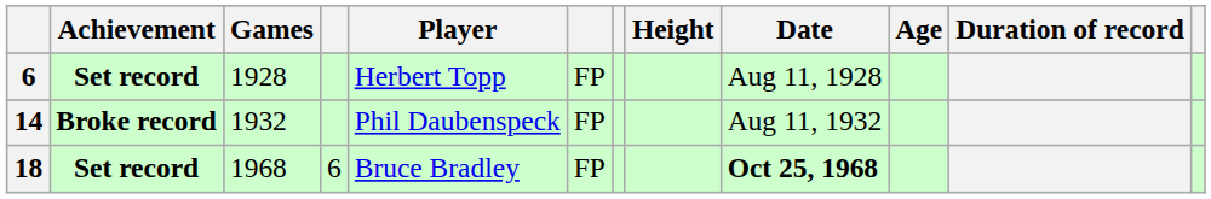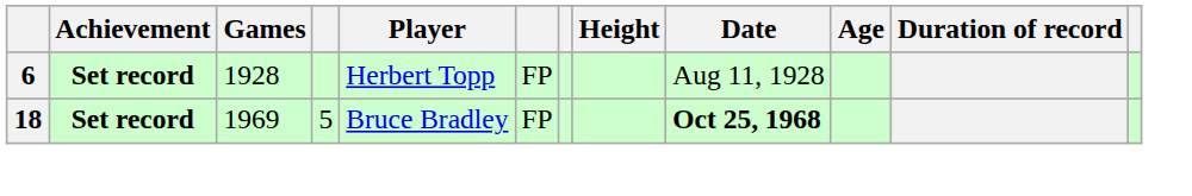 <table class="wikitable" style="text-align: left; font-size: 90%; margin-left: 1em;">
 <tr>
 <th></th>
 <th>Achievement</th>
 <th>Games</th>
 <th></th>
 <th>Player</th>
 <th></th>
 <th></th>
 <th>Height</th>
 <th>Date</th>
 <th>Age</th>
 <th>Duration of record</th>
 <th></th>
 </tr>
 <tr style="background: #cfc;">
 <td style="background: #f2f2f2; text-align: center;"><strong>6</strong></td>
 <td style="text-align: center;"><strong>Set record</strong></td>
 <td>1928</td>
 <td style="text-align: center;"></td>
 <td><a href='#'>Herbert Topp</a></td>
 <td style="text-align: center;">FP</td>
 <td style="text-align: center;"></td>
 <td></td>
 <td>Aug 11, 1928</td>
 <td style="text-align: center;"></td>
 <td style="background: #f2f2f2;"></td>
 <td></td>
 </tr>
 <tr style="background: #cfc;">
-<td style="background: #f2f2f2; text-align: center;"><strong>14</strong></td>
-<td style="text-align: center;"><strong>Broke record</strong></td>
-<td>1932 </td>
-<td style="text-align: center;"></td>
-<td><a href='#'>Phil Daubenspeck</a></td>
-<td style="text-align: center;">FP</td>
-<td style="text-align: center;"></td>
-<td></td>
-<td>Aug 11, 1932</td>
-<td style="text-align: center;"></td>
-<td style="background: #f2f2f2;"></td>
-<td></td>
-</tr>
-<tr style="background: #cfc;">
 <td style="background: #f2f2f2; text-align: center;"><strong>18</strong></td>
 <td style="text-align: center;"><strong>Set record</strong></td>
-<td>1968</td>
-<td style="text-align: center;">6</td>
+<td>1969</td>
+<td style="text-align: center;">5</td>
 <td><a href='#'>Bruce Bradley</a></td>
 <td style="text-align: center;">FP</td>
 <td style="text-align: center;"></td>
 <td></td>
 <td><strong>Oct 25, 1968</strong></td>
 <td style="text-align: center;"></td>
 <td style="background: #f2f2f2;"></td>
 <td></td>
 </tr>
 </table>
